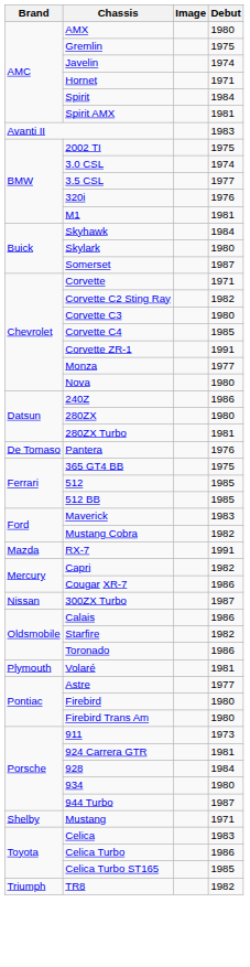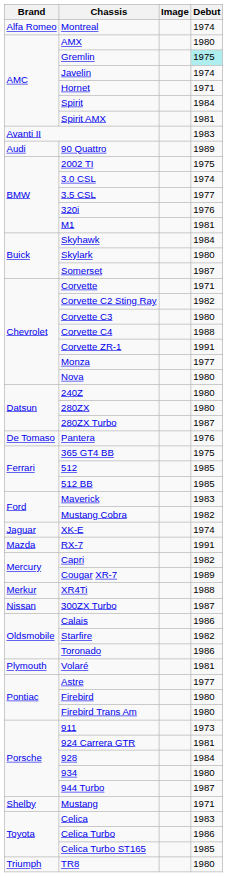 <table class="wikitable">
 <tr>
 <th>Brand</th>
 <th>Chassis</th>
 <th>Image</th>
 <th>Debut</th>
+</tr>
+<tr>
+<td><a href='#'>Alfa Romeo</a></td>
+<td><a href='#'>Montreal</a></td>
+<td></td>
+<td>1974</td>
 </tr>
 <tr>
 <td rowspan="6"><a href='#'>AMC</a></td>
 <td><a href='#'>AMX</a></td>
 <td></td>
 <td>1980</td>
 </tr>
 <tr>
 <td><a href='#'>Gremlin</a></td>
 <td></td>
-<td>1975</td>
+<td style="background: paleturquoise;">1975</td>
 </tr>
 <tr>
 <td><a href='#'>Javelin</a></td>
 <td></td>
 <td>1974</td>
 </tr>
 <tr>
 <td><a href='#'>Hornet</a></td>
 <td></td>
 <td>1971</td>
 </tr>
 <tr>
 <td><a href='#'>Spirit</a></td>
 <td></td>
 <td>1984</td>
 </tr>
 <tr>
 <td><a href='#'>Spirit AMX</a></td>
 <td></td>
 <td>1981</td>
 </tr>
 <tr>
 <td colspan="2"><a href='#'>Avanti II</a></td>
 <td></td>
 <td>1983</td>
+</tr>
+<tr>
+<td><a href='#'>Audi</a></td>
+<td><a href='#'>90 Quattro</a></td>
+<td></td>
+<td>1989</td>
 </tr>
 <tr>
 <td rowspan="5"><a href='#'>BMW</a></td>
 <td><a href='#'>2002 TI</a></td>
 <td></td>
 <td>1975</td>
 </tr>
 <tr>
 <td><a href='#'>3.0 CSL</a></td>
 <td></td>
 <td>1974</td>
 </tr>
 <tr>
 <td><a href='#'>3.5 CSL</a></td>
 <td></td>
 <td>1977</td>
 </tr>
 <tr>
 <td><a href='#'>320i</a></td>
 <td></td>
 <td>1976</td>
 </tr>
 <tr>
 <td><a href='#'>M1</a></td>
 <td></td>
 <td>1981</td>
 </tr>
 <tr>
 <td rowspan="3"><a href='#'>Buick</a></td>
 <td><a href='#'>Skyhawk</a></td>
 <td></td>
 <td>1984</td>
 </tr>
 <tr>
 <td><a href='#'>Skylark</a></td>
 <td></td>
 <td>1980</td>
 </tr>
 <tr>
 <td><a href='#'>Somerset</a></td>
 <td></td>
 <td>1987</td>
 </tr>
 <tr>
 <td rowspan="7"><a href='#'>Chevrolet</a></td>
 <td><a href='#'>Corvette</a></td>
 <td></td>
 <td>1971</td>
 </tr>
 <tr>
 <td><a href='#'>Corvette C2 Sting Ray</a></td>
 <td></td>
 <td>1982</td>
 </tr>
 <tr>
 <td><a href='#'>Corvette C3</a></td>
 <td></td>
 <td>1980</td>
 </tr>
 <tr>
 <td><a href='#'>Corvette C4</a></td>
 <td></td>
-<td>1985</td>
+<td>1988</td>
 </tr>
 <tr>
 <td><a href='#'>Corvette ZR-1</a></td>
 <td></td>
 <td>1991</td>
 </tr>
 <tr>
 <td><a href='#'>Monza</a></td>
 <td></td>
 <td>1977</td>
 </tr>
 <tr>
 <td><a href='#'>Nova</a></td>
 <td></td>
 <td>1980</td>
 </tr>
 <tr>
 <td rowspan="3"><a href='#'>Datsun</a></td>
 <td><a href='#'>240Z</a></td>
 <td></td>
-<td>1986</td>
+<td>1980</td>
 </tr>
 <tr>
 <td><a href='#'>280ZX</a></td>
 <td></td>
 <td>1980</td>
 </tr>
 <tr>
 <td><a href='#'>280ZX Turbo</a></td>
 <td></td>
-<td>1981</td>
+<td>1987</td>
 </tr>
 <tr>
 <td><a href='#'>De Tomaso</a></td>
 <td><a href='#'>Pantera</a></td>
 <td></td>
 <td>1976</td>
 </tr>
 <tr>
 <td rowspan="3"><a href='#'>Ferrari</a></td>
 <td><a href='#'>365 GT4 BB</a></td>
 <td></td>
 <td>1975</td>
 </tr>
 <tr>
 <td><a href='#'>512</a></td>
 <td></td>
 <td>1985</td>
 </tr>
 <tr>
 <td><a href='#'>512 BB</a></td>
 <td></td>
 <td>1985</td>
 </tr>
 <tr>
 <td rowspan="2"><a href='#'>Ford</a></td>
 <td><a href='#'>Maverick</a></td>
 <td></td>
 <td>1983</td>
 </tr>
 <tr>
 <td><a href='#'>Mustang Cobra</a></td>
 <td></td>
 <td>1982</td>
 </tr>
 <tr>
+<td><a href='#'>Jaguar</a></td>
+<td><a href='#'>XK-E</a></td>
+<td></td>
+<td>1974</td>
+</tr>
+<tr>
 <td><a href='#'>Mazda</a></td>
 <td><a href='#'>RX-7</a></td>
 <td></td>
 <td>1991</td>
 </tr>
 <tr>
 <td rowspan="2"><a href='#'>Mercury</a></td>
 <td><a href='#'>Capri</a></td>
 <td></td>
 <td>1982</td>
 </tr>
 <tr>
 <td><a href='#'>Cougar</a> <a href='#'>XR-7</a></td>
 <td></td>
-<td>1986</td>
+<td>1989</td>
+</tr>
+<tr>
+<td><a href='#'>Merkur</a></td>
+<td><a href='#'>XR4Ti</a></td>
+<td></td>
+<td>1988</td>
 </tr>
 <tr>
 <td><a href='#'>Nissan</a></td>
 <td><a href='#'>300ZX Turbo</a></td>
 <td></td>
 <td>1987</td>
 </tr>
 <tr>
 <td rowspan="3"><a href='#'>Oldsmobile</a></td>
 <td><a href='#'>Calais</a></td>
 <td></td>
 <td>1986</td>
 </tr>
 <tr>
 <td><a href='#'>Starfire</a></td>
 <td></td>
 <td>1982</td>
 </tr>
 <tr>
 <td><a href='#'>Toronado</a></td>
 <td></td>
 <td>1986</td>
 </tr>
 <tr>
 <td><a href='#'>Plymouth</a></td>
 <td><a href='#'>Volaré</a></td>
 <td></td>
 <td>1981</td>
 </tr>
 <tr>
 <td rowspan="3"><a href='#'>Pontiac</a></td>
 <td><a href='#'>Astre</a></td>
 <td></td>
 <td>1977</td>
 </tr>
 <tr>
 <td><a href='#'>Firebird</a></td>
 <td></td>
 <td>1980</td>
 </tr>
 <tr>
 <td><a href='#'>Firebird Trans Am</a></td>
 <td></td>
 <td>1980</td>
 </tr>
 <tr>
 <td rowspan="5"><a href='#'>Porsche</a></td>
 <td><a href='#'>911</a></td>
 <td></td>
 <td>1973</td>
 </tr>
 <tr>
 <td><a href='#'>924 Carrera GTR</a></td>
 <td></td>
 <td>1981</td>
 </tr>
 <tr>
 <td><a href='#'>928</a></td>
 <td></td>
 <td>1984</td>
 </tr>
 <tr>
 <td><a href='#'>934</a></td>
 <td></td>
 <td>1980</td>
 </tr>
 <tr>
 <td><a href='#'>944 Turbo</a></td>
 <td></td>
 <td>1987</td>
 </tr>
 <tr>
 <td><a href='#'>Shelby</a></td>
 <td><a href='#'>Mustang</a></td>
 <td></td>
 <td>1971</td>
 </tr>
 <tr>
 <td rowspan="3"><a href='#'>Toyota</a></td>
 <td><a href='#'>Celica</a></td>
 <td></td>
 <td>1983</td>
 </tr>
 <tr>
 <td><a href='#'>Celica Turbo</a></td>
 <td></td>
 <td>1986</td>
 </tr>
 <tr>
 <td><a href='#'>Celica Turbo ST165</a></td>
 <td></td>
 <td>1985</td>
 </tr>
 <tr>
 <td><a href='#'>Triumph</a></td>
 <td><a href='#'>TR8</a></td>
 <td></td>
-<td>1982</td>
+<td>1980</td>
 </tr>
 </table>
